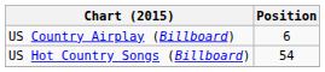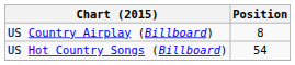 <table class="wikitable sortable">
 <tr>
 <th scope="col">Chart (2015)</th>
 <th scope="col">Position</th>
 </tr>
 <tr>
 <td>US <a href='#'>Country Airplay</a> (<em><a href='#'>Billboard</a></em>)</td>
-<td align="center">6</td>
+<td align="center">8</td>
 </tr>
 <tr>
 <td>US <a href='#'>Hot Country Songs</a> (<em><a href='#'>Billboard</a></em>)</td>
 <td align="center">54</td>
 </tr>
 <tr>
 </tr>
 </table>
